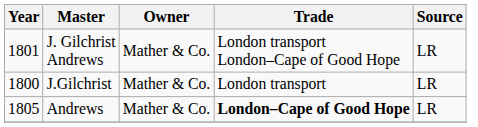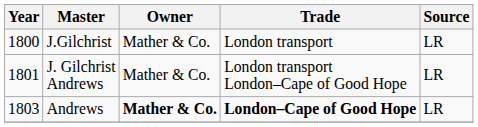 <table class="sortable wikitable">
 <tr>
 <th>Year</th>
 <th>Master</th>
 <th>Owner</th>
 <th>Trade</th>
 <th>Source</th>
 </tr>
 <tr>
+<td>1800</td>
+<td>J.Gilchrist</td>
+<td>Mather & Co.</td>
+<td>London transport</td>
+<td>LR</td>
+</tr>
+<tr>
 <td>1801</td>
 <td>J. Gilchrist<br>Andrews</td>
 <td>Mather & Co.</td>
 <td>London transport<br>London–Cape of Good Hope</td>
 <td>LR</td>
 </tr>
 <tr>
-<td>1800</td>
-<td>J.Gilchrist</td>
-<td>Mather & Co.</td>
-<td>London transport</td>
-<td>LR</td>
-</tr>
-<tr>
-<td>1805</td>
+<td>1803</td>
 <td>Andrews</td>
-<td>Mather & Co.</td>
+<td><strong>Mather & Co.</strong></td>
 <td><strong>London–Cape of Good Hope</strong></td>
 <td>LR</td>
 </tr>
 <tr>
 </tr>
 </table>
